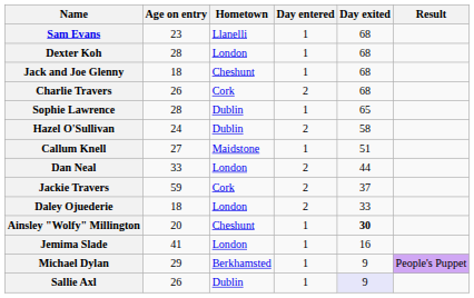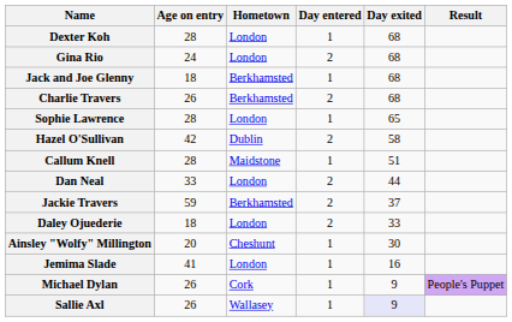 <table class="wikitable sortable" style="text-align:left; line-height:20px; width:auto;">
 <tr>
 <th scope="col">Name</th>
 <th scope="col">Age on entry</th>
 <th scope="col">Hometown</th>
 <th scope="col">Day entered</th>
 <th scope="col">Day exited</th>
 <th scope="col">Result</th>
 </tr>
 <tr>
-<th scope="row"><a href='#'>Sam Evans</a></th>
-<td align="center">23</td>
-<td><a href='#'>Llanelli</a></td>
-<td align="center">1</td>
-<td align="center">68</td>
-<td></td>
-</tr>
-<tr>
 <th scope="row">Dexter Koh</th>
 <td align="center">28</td>
 <td><a href='#'>London</a></td>
 <td align="center">1</td>
 <td align="center">68</td>
 <td></td>
 </tr>
 <tr>
+<th scope="row">Gina Rio</th>
+<td align="center">24</td>
+<td><a href='#'>London</a></td>
+<td align="center">2</td>
+<td align="center">68</td>
+<td></td>
+</tr>
+<tr>
 <th scope="row">Jack and Joe Glenny</th>
 <td align="center">18</td>
-<td><a href='#'>Cheshunt</a></td>
+<td><a href='#'>Berkhamsted</a></td>
 <td align="center">1</td>
 <td align="center">68</td>
 <td></td>
 </tr>
 <tr>
 <th scope="row">Charlie Travers</th>
 <td align="center">26</td>
-<td><a href='#'>Cork</a></td>
+<td><a href='#'>Berkhamsted</a></td>
 <td align="center">2</td>
 <td align="center">68</td>
 <td></td>
 </tr>
 <tr>
 <th scope="row">Sophie Lawrence</th>
 <td align="center">28</td>
-<td><a href='#'>Dublin</a></td>
+<td><a href='#'>London</a></td>
 <td align="center">1</td>
 <td align="center">65</td>
 <td></td>
 </tr>
 <tr>
 <th scope="row">Hazel O'Sullivan</th>
-<td align="center">24</td>
+<td align="center">42</td>
 <td><a href='#'>Dublin</a></td>
 <td align="center">2</td>
 <td align="center">58</td>
 <td></td>
 </tr>
 <tr>
 <th scope="row">Callum Knell</th>
-<td align="center">27</td>
+<td align="center">28</td>
 <td><a href='#'>Maidstone</a></td>
 <td align="center">1</td>
 <td align="center">51</td>
 <td></td>
 </tr>
 <tr>
 <th scope="row">Dan Neal</th>
 <td align="center">33</td>
 <td><a href='#'>London</a></td>
 <td align="center">2</td>
 <td align="center">44</td>
 <td></td>
 </tr>
 <tr>
 <th scope="row">Jackie Travers</th>
 <td align="center">59</td>
-<td><a href='#'>Cork</a></td>
+<td><a href='#'>Berkhamsted</a></td>
 <td align="center">2</td>
 <td align="center">37</td>
 <td></td>
 </tr>
 <tr>
 <th scope="row">Daley Ojuederie</th>
 <td align="center">18</td>
 <td><a href='#'>London</a></td>
 <td align="center">2</td>
 <td align="center">33</td>
 <td></td>
 </tr>
 <tr>
 <th scope="row">Ainsley "Wolfy" Millington</th>
 <td align="center">20</td>
 <td><a href='#'>Cheshunt</a></td>
 <td align="center">1</td>
-<td align="center"><strong>30</strong></td>
+<td align="center">30</td>
 <td></td>
 </tr>
 <tr>
 <th scope="row">Jemima Slade</th>
 <td align="center">41</td>
 <td><a href='#'>London</a></td>
 <td align="center">1</td>
 <td align="center">16</td>
 <td></td>
 </tr>
 <tr>
 <th scope="row">Michael Dylan</th>
-<td align="center">29</td>
-<td><a href='#'>Berkhamsted</a></td>
+<td align="center">26</td>
+<td><a href='#'>Cork</a></td>
 <td align="center">1</td>
 <td align="center">9</td>
 <td align="center" style="background:#D0A7F4">People's Puppet</td>
 </tr>
 <tr>
 <th scope="row">Sallie Axl</th>
 <td align="center">26</td>
-<td><a href='#'>Dublin</a></td>
+<td><a href='#'>Wallasey</a></td>
 <td align="center">1</td>
 <td align="center" style="background: lavender;">9</td>
 <td></td>
 </tr>
 </table>
